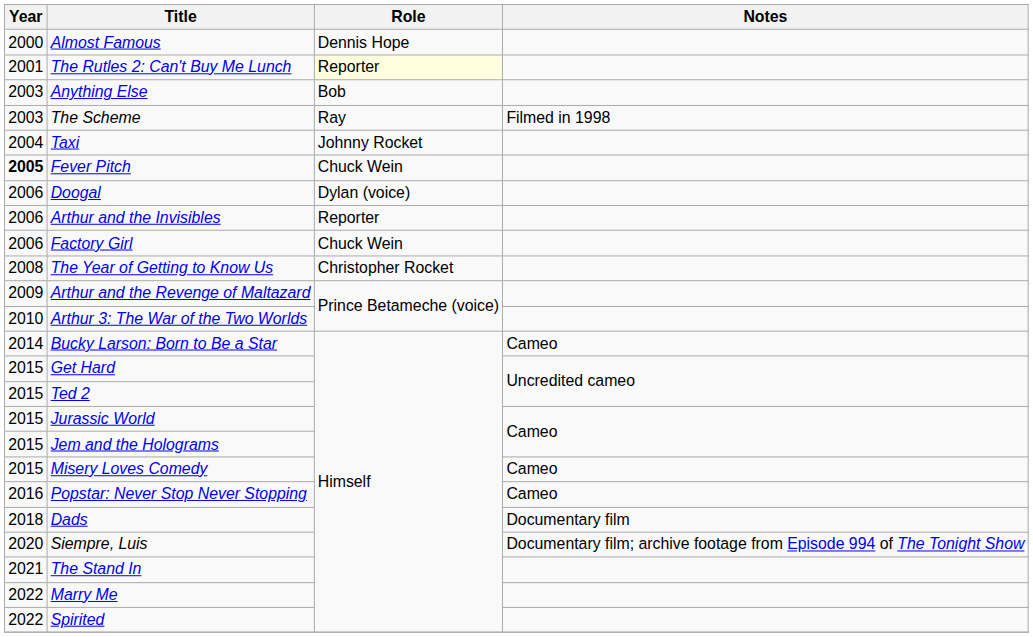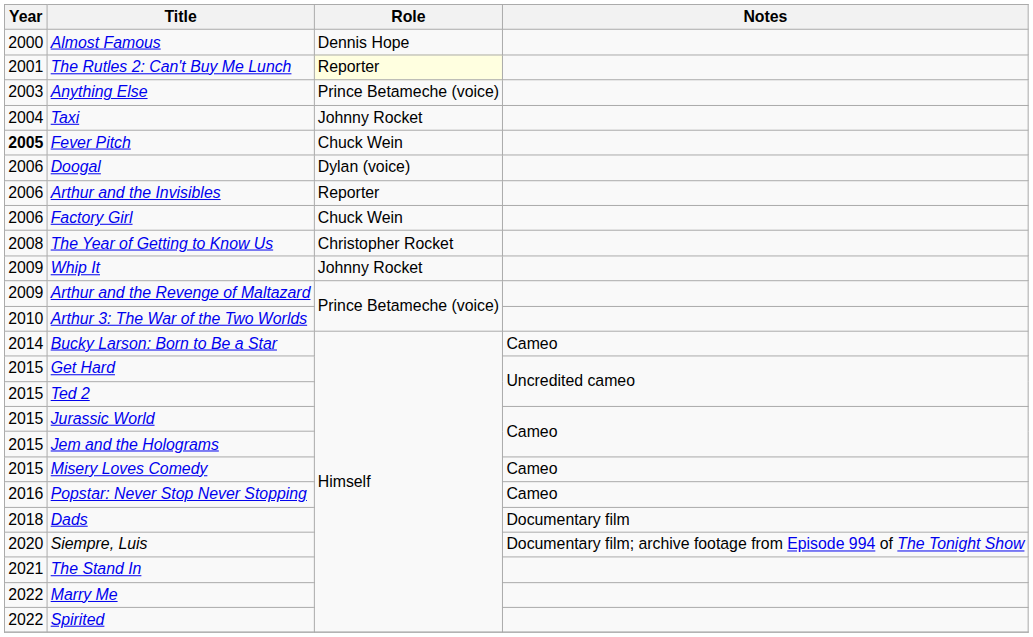 <table class="wikitable sortable">
 <tr>
 <th scope="col">Year</th>
 <th scope="col">Title</th>
 <th scope="col">Role</th>
 <th scope="col" class="unsortable">Notes</th>
 </tr>
 <tr>
 <td>2000</td>
 <td><em><a href='#'>Almost Famous</a></em></td>
 <td>Dennis Hope</td>
 <td></td>
 </tr>
 <tr>
 <td>2001</td>
 <td><em><a href='#'>The Rutles 2: Can't Buy Me Lunch</a></em></td>
 <td style="background: lightyellow;">Reporter</td>
 <td></td>
 </tr>
 <tr>
 <td>2003</td>
 <td><em><a href='#'>Anything Else</a></em></td>
-<td>Bob</td>
+<td>Prince Betameche (voice)</td>
 <td></td>
-</tr>
-<tr>
-<td>2003</td>
-<td><em>The Scheme</em></td>
-<td>Ray</td>
-<td>Filmed in 1998</td>
 </tr>
 <tr>
 <td>2004</td>
 <td><em><a href='#'>Taxi</a></em></td>
 <td>Johnny Rocket</td>
 <td></td>
 </tr>
 <tr>
 <td><strong>2005</strong></td>
 <td><em><a href='#'>Fever Pitch</a></em></td>
 <td>Chuck Wein</td>
 <td></td>
 </tr>
 <tr>
 <td>2006</td>
 <td><em><a href='#'>Doogal</a></em></td>
 <td>Dylan (voice)</td>
 <td></td>
 </tr>
 <tr>
 <td>2006</td>
 <td><em><a href='#'>Arthur and the Invisibles</a></em></td>
 <td>Reporter</td>
 <td></td>
 </tr>
 <tr>
 <td>2006</td>
 <td><em><a href='#'>Factory Girl</a></em></td>
 <td>Chuck Wein</td>
 <td></td>
 </tr>
 <tr>
 <td>2008</td>
 <td><em><a href='#'>The Year of Getting to Know Us</a></em></td>
 <td>Christopher Rocket</td>
+<td></td>
+</tr>
+<tr>
+<td>2009</td>
+<td><em><a href='#'>Whip It</a></em></td>
+<td>Johnny Rocket</td>
 <td></td>
 </tr>
 <tr>
 <td>2009</td>
 <td><em><a href='#'>Arthur and the Revenge of Maltazard</a></em></td>
 <td rowspan="2">Prince Betameche (voice)</td>
 <td></td>
 </tr>
 <tr>
 <td>2010</td>
 <td><em><a href='#'>Arthur 3: The War of the Two Worlds</a></em></td>
 <td></td>
 </tr>
 <tr>
 <td>2014</td>
 <td><em><a href='#'>Bucky Larson: Born to Be a Star</a></em></td>
 <td rowspan="12">Himself</td>
 <td>Cameo</td>
 </tr>
 <tr>
 <td>2015</td>
 <td><em><a href='#'>Get Hard</a></em></td>
 <td rowspan="2">Uncredited cameo</td>
 </tr>
 <tr>
 <td>2015</td>
 <td><em><a href='#'>Ted 2</a></em></td>
 </tr>
 <tr>
 <td>2015</td>
 <td><em><a href='#'>Jurassic World</a></em></td>
 <td rowspan="2">Cameo</td>
 </tr>
 <tr>
 <td>2015</td>
 <td><em><a href='#'>Jem and the Holograms</a></em></td>
 </tr>
 <tr>
 <td>2015</td>
 <td><em><a href='#'>Misery Loves Comedy</a></em></td>
 <td>Cameo</td>
 </tr>
 <tr>
 <td>2016</td>
 <td><em><a href='#'>Popstar: Never Stop Never Stopping</a></em></td>
 <td>Cameo</td>
 </tr>
 <tr>
 <td>2018</td>
 <td><em><a href='#'>Dads</a></em></td>
 <td>Documentary film</td>
 </tr>
 <tr>
 <td>2020</td>
 <td><em>Siempre, Luis</em></td>
 <td>Documentary film; archive footage from <a href='#'>Episode 994</a> of <em><a href='#'>The Tonight Show</a></em></td>
 </tr>
 <tr>
 <td>2021</td>
 <td><em><a href='#'>The Stand In</a></em></td>
 <td></td>
 </tr>
 <tr>
 <td>2022</td>
 <td><em><a href='#'>Marry Me</a></em></td>
 <td></td>
 </tr>
 <tr>
 <td>2022</td>
 <td><em><a href='#'>Spirited</a></em></td>
 <td></td>
 </tr>
 <tr>
 </tr>
 </table>
